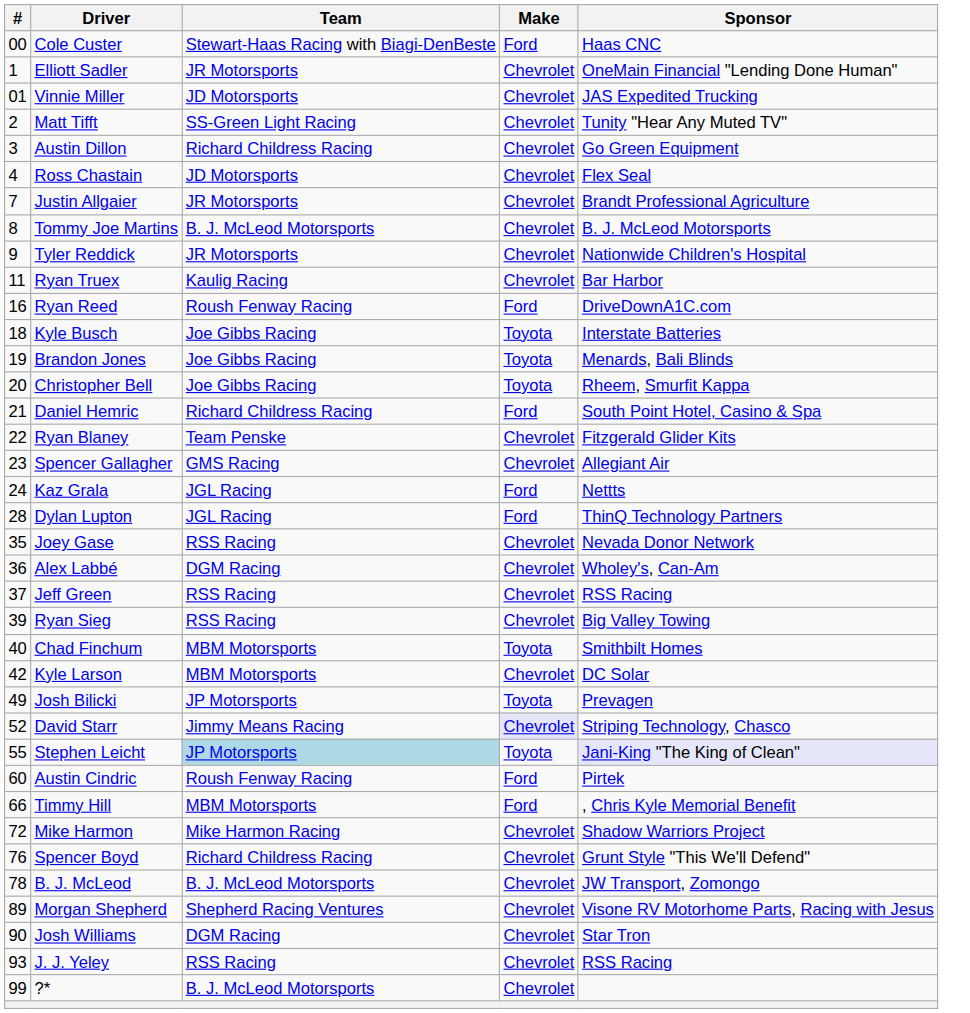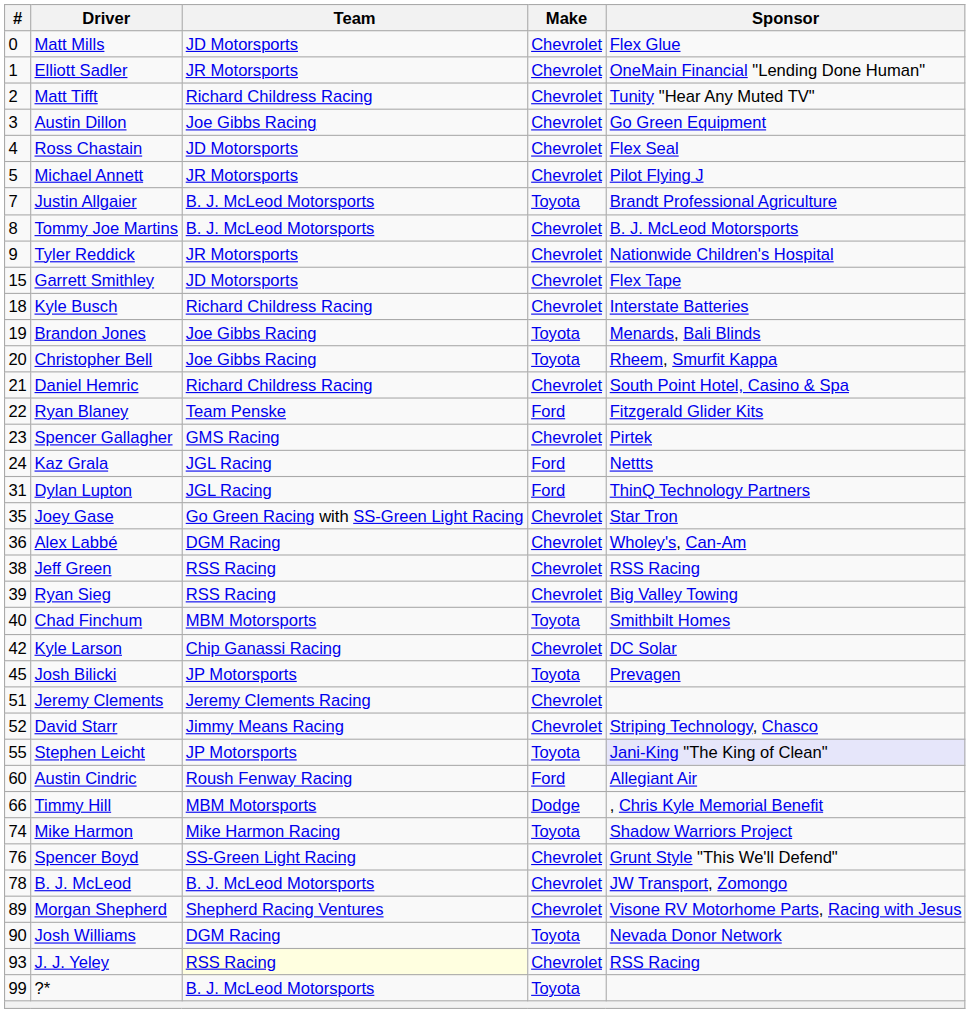 <table class="wikitable" style="font-size:95%">
 <tr>
 <th>#</th>
 <th>Driver</th>
 <th>Team</th>
 <th>Make</th>
 <th>Sponsor</th>
 </tr>
 <tr>
-<td>00</td>
-<td><a href='#'>Cole Custer</a></td>
-<td><a href='#'>Stewart-Haas Racing</a> with <a href='#'>Biagi-DenBeste</a></td>
-<td><a href='#'>Ford</a></td>
-<td><a href='#'>Haas CNC</a></td>
+<td>0</td>
+<td><a href='#'>Matt Mills</a></td>
+<td><a href='#'>JD Motorsports</a></td>
+<td><a href='#'>Chevrolet</a></td>
+<td><a href='#'>Flex Glue</a></td>
 </tr>
 <tr>
 <td>1</td>
 <td><a href='#'>Elliott Sadler</a></td>
 <td><a href='#'>JR Motorsports</a></td>
 <td><a href='#'>Chevrolet</a></td>
 <td><a href='#'>OneMain Financial</a> "Lending Done Human"</td>
 </tr>
 <tr>
-<td>01</td>
-<td><a href='#'>Vinnie Miller</a></td>
-<td><a href='#'>JD Motorsports</a></td>
-<td><a href='#'>Chevrolet</a></td>
-<td><a href='#'>JAS Expedited Trucking</a></td>
-</tr>
-<tr>
 <td>2</td>
 <td><a href='#'>Matt Tifft</a></td>
-<td><a href='#'>SS-Green Light Racing</a></td>
+<td><a href='#'>Richard Childress Racing</a></td>
 <td><a href='#'>Chevrolet</a></td>
 <td><a href='#'>Tunity</a> "Hear Any Muted TV"</td>
 </tr>
 <tr>
 <td>3</td>
 <td><a href='#'>Austin Dillon</a></td>
-<td><a href='#'>Richard Childress Racing</a></td>
+<td><a href='#'>Joe Gibbs Racing</a></td>
 <td><a href='#'>Chevrolet</a></td>
 <td><a href='#'>Go Green Equipment</a></td>
 </tr>
 <tr>
 <td>4</td>
 <td><a href='#'>Ross Chastain</a></td>
 <td><a href='#'>JD Motorsports</a></td>
 <td><a href='#'>Chevrolet</a></td>
 <td><a href='#'>Flex Seal</a></td>
 </tr>
 <tr>
+<td>5</td>
+<td><a href='#'>Michael Annett</a></td>
+<td><a href='#'>JR Motorsports</a></td>
+<td><a href='#'>Chevrolet</a></td>
+<td><a href='#'>Pilot Flying J</a></td>
+</tr>
+<tr>
 <td>7</td>
 <td><a href='#'>Justin Allgaier</a></td>
-<td><a href='#'>JR Motorsports</a></td>
-<td><a href='#'>Chevrolet</a></td>
+<td><a href='#'>B. J. McLeod Motorsports</a></td>
+<td><a href='#'>Toyota</a></td>
 <td><a href='#'>Brandt Professional Agriculture</a></td>
 </tr>
 <tr>
 <td>8</td>
 <td><a href='#'>Tommy Joe Martins</a></td>
 <td><a href='#'>B. J. McLeod Motorsports</a></td>
 <td><a href='#'>Chevrolet</a></td>
 <td><a href='#'>B. J. McLeod Motorsports</a></td>
 </tr>
 <tr>
 <td>9</td>
 <td><a href='#'>Tyler Reddick</a></td>
 <td><a href='#'>JR Motorsports</a></td>
 <td><a href='#'>Chevrolet</a></td>
 <td><a href='#'>Nationwide Children's Hospital</a></td>
 </tr>
 <tr>
-<td>11</td>
-<td><a href='#'>Ryan Truex</a></td>
-<td><a href='#'>Kaulig Racing</a></td>
+<td>15</td>
+<td><a href='#'>Garrett Smithley</a></td>
+<td><a href='#'>JD Motorsports</a></td>
 <td><a href='#'>Chevrolet</a></td>
-<td><a href='#'>Bar Harbor</a></td>
-</tr>
-<tr>
-<td>16</td>
-<td><a href='#'>Ryan Reed</a></td>
-<td><a href='#'>Roush Fenway Racing</a></td>
-<td><a href='#'>Ford</a></td>
-<td><a href='#'>DriveDownA1C.com</a></td>
+<td><a href='#'>Flex Tape</a></td>
 </tr>
 <tr>
 <td>18</td>
 <td><a href='#'>Kyle Busch</a></td>
-<td><a href='#'>Joe Gibbs Racing</a></td>
-<td><a href='#'>Toyota</a></td>
+<td><a href='#'>Richard Childress Racing</a></td>
+<td><a href='#'>Chevrolet</a></td>
 <td><a href='#'>Interstate Batteries</a></td>
 </tr>
 <tr>
 <td>19</td>
 <td><a href='#'>Brandon Jones</a></td>
 <td><a href='#'>Joe Gibbs Racing</a></td>
 <td><a href='#'>Toyota</a></td>
 <td><a href='#'>Menards</a>, <a href='#'>Bali Blinds</a></td>
 </tr>
 <tr>
 <td>20</td>
 <td><a href='#'>Christopher Bell</a></td>
 <td><a href='#'>Joe Gibbs Racing</a></td>
 <td><a href='#'>Toyota</a></td>
 <td><a href='#'>Rheem</a>, <a href='#'>Smurfit Kappa</a></td>
 </tr>
 <tr>
 <td>21</td>
 <td><a href='#'>Daniel Hemric</a></td>
 <td><a href='#'>Richard Childress Racing</a></td>
-<td><a href='#'>Ford</a></td>
+<td><a href='#'>Chevrolet</a></td>
 <td><a href='#'>South Point Hotel, Casino & Spa</a></td>
 </tr>
 <tr>
 <td>22</td>
 <td><a href='#'>Ryan Blaney</a></td>
 <td><a href='#'>Team Penske</a></td>
-<td><a href='#'>Chevrolet</a></td>
+<td><a href='#'>Ford</a></td>
 <td><a href='#'>Fitzgerald Glider Kits</a></td>
 </tr>
 <tr>
 <td>23</td>
 <td><a href='#'>Spencer Gallagher</a></td>
 <td><a href='#'>GMS Racing</a></td>
 <td><a href='#'>Chevrolet</a></td>
-<td><a href='#'>Allegiant Air</a></td>
+<td><a href='#'>Pirtek</a></td>
 </tr>
 <tr>
 <td>24</td>
 <td><a href='#'>Kaz Grala</a></td>
 <td><a href='#'>JGL Racing</a></td>
 <td><a href='#'>Ford</a></td>
 <td><a href='#'>Nettts</a></td>
 </tr>
 <tr>
-<td>28</td>
+<td>31</td>
 <td><a href='#'>Dylan Lupton</a></td>
 <td><a href='#'>JGL Racing</a></td>
 <td><a href='#'>Ford</a></td>
 <td><a href='#'>ThinQ Technology Partners</a></td>
 </tr>
 <tr>
 <td>35</td>
 <td><a href='#'>Joey Gase</a></td>
-<td><a href='#'>RSS Racing</a></td>
+<td><a href='#'>Go Green Racing</a> with <a href='#'>SS-Green Light Racing</a></td>
 <td><a href='#'>Chevrolet</a></td>
-<td><a href='#'>Nevada Donor Network</a></td>
+<td><a href='#'>Star Tron</a></td>
 </tr>
 <tr>
 <td>36</td>
 <td><a href='#'>Alex Labbé</a></td>
 <td><a href='#'>DGM Racing</a></td>
 <td><a href='#'>Chevrolet</a></td>
 <td><a href='#'>Wholey's</a>, <a href='#'>Can-Am</a></td>
 </tr>
 <tr>
-<td>37</td>
+<td>38</td>
 <td><a href='#'>Jeff Green</a></td>
 <td><a href='#'>RSS Racing</a></td>
 <td><a href='#'>Chevrolet</a></td>
 <td><a href='#'>RSS Racing</a></td>
 </tr>
 <tr>
 <td>39</td>
 <td><a href='#'>Ryan Sieg</a></td>
 <td><a href='#'>RSS Racing</a></td>
 <td><a href='#'>Chevrolet</a></td>
 <td><a href='#'>Big Valley Towing</a></td>
 </tr>
 <tr>
 <td>40</td>
 <td><a href='#'>Chad Finchum</a></td>
 <td><a href='#'>MBM Motorsports</a></td>
 <td><a href='#'>Toyota</a></td>
 <td><a href='#'>Smithbilt Homes</a></td>
 </tr>
 <tr>
 <td>42</td>
 <td><a href='#'>Kyle Larson</a></td>
-<td><a href='#'>MBM Motorsports</a></td>
+<td><a href='#'>Chip Ganassi Racing</a></td>
 <td><a href='#'>Chevrolet</a></td>
 <td><a href='#'>DC Solar</a></td>
 </tr>
 <tr>
-<td>49</td>
+<td>45</td>
 <td><a href='#'>Josh Bilicki</a></td>
 <td><a href='#'>JP Motorsports</a></td>
 <td><a href='#'>Toyota</a></td>
 <td><a href='#'>Prevagen</a></td>
 </tr>
 <tr>
+<td>51</td>
+<td><a href='#'>Jeremy Clements</a></td>
+<td><a href='#'>Jeremy Clements Racing</a></td>
+<td><a href='#'>Chevrolet</a></td>
+<td></td>
+</tr>
+<tr>
 <td>52</td>
 <td><a href='#'>David Starr</a></td>
 <td><a href='#'>Jimmy Means Racing</a></td>
-<td style="background: lavender;"><a href='#'>Chevrolet</a></td>
+<td><a href='#'>Chevrolet</a></td>
 <td><a href='#'>Striping Technology</a>, <a href='#'>Chasco</a></td>
 </tr>
 <tr>
 <td>55</td>
 <td><a href='#'>Stephen Leicht</a></td>
-<td style="background: lightblue;"><a href='#'>JP Motorsports</a></td>
+<td><a href='#'>JP Motorsports</a></td>
 <td><a href='#'>Toyota</a></td>
 <td style="background: lavender;"><a href='#'>Jani-King</a> "The King of Clean"</td>
 </tr>
 <tr>
 <td>60</td>
 <td><a href='#'>Austin Cindric</a></td>
 <td><a href='#'>Roush Fenway Racing</a></td>
 <td><a href='#'>Ford</a></td>
-<td><a href='#'>Pirtek</a></td>
+<td><a href='#'>Allegiant Air</a></td>
 </tr>
 <tr>
 <td>66</td>
 <td><a href='#'>Timmy Hill</a></td>
 <td><a href='#'>MBM Motorsports</a></td>
-<td><a href='#'>Ford</a></td>
+<td><a href='#'>Dodge</a></td>
 <td>, <a href='#'>Chris Kyle Memorial Benefit</a></td>
 </tr>
 <tr>
-<td>72</td>
+<td>74</td>
 <td><a href='#'>Mike Harmon</a></td>
 <td><a href='#'>Mike Harmon Racing</a></td>
-<td><a href='#'>Chevrolet</a></td>
+<td><a href='#'>Toyota</a></td>
 <td><a href='#'>Shadow Warriors Project</a></td>
 </tr>
 <tr>
 <td>76</td>
 <td><a href='#'>Spencer Boyd</a></td>
-<td><a href='#'>Richard Childress Racing</a></td>
+<td><a href='#'>SS-Green Light Racing</a></td>
 <td><a href='#'>Chevrolet</a></td>
 <td><a href='#'>Grunt Style</a> "This We'll Defend"</td>
 </tr>
 <tr>
 <td>78</td>
 <td><a href='#'>B. J. McLeod</a></td>
 <td><a href='#'>B. J. McLeod Motorsports</a></td>
 <td><a href='#'>Chevrolet</a></td>
 <td><a href='#'>JW Transport</a>, <a href='#'>Zomongo</a></td>
 </tr>
 <tr>
 <td>89</td>
 <td><a href='#'>Morgan Shepherd</a></td>
 <td><a href='#'>Shepherd Racing Ventures</a></td>
 <td><a href='#'>Chevrolet</a></td>
 <td><a href='#'>Visone RV Motorhome Parts</a>, <a href='#'>Racing with Jesus</a></td>
 </tr>
 <tr>
 <td>90</td>
 <td><a href='#'>Josh Williams</a></td>
 <td><a href='#'>DGM Racing</a></td>
-<td><a href='#'>Chevrolet</a></td>
-<td><a href='#'>Star Tron</a></td>
+<td><a href='#'>Toyota</a></td>
+<td><a href='#'>Nevada Donor Network</a></td>
 </tr>
 <tr>
 <td>93</td>
 <td><a href='#'>J. J. Yeley</a></td>
-<td><a href='#'>RSS Racing</a></td>
+<td style="background: lightyellow;"><a href='#'>RSS Racing</a></td>
 <td><a href='#'>Chevrolet</a></td>
 <td><a href='#'>RSS Racing</a></td>
 </tr>
 <tr>
 <td>99</td>
 <td>?*</td>
 <td><a href='#'>B. J. McLeod Motorsports</a></td>
-<td><a href='#'>Chevrolet</a></td>
+<td><a href='#'>Toyota</a></td>
 <td></td>
 </tr>
 <tr>
 <th colspan="5"></th>
 </tr>
 </table>
